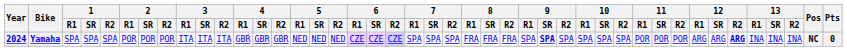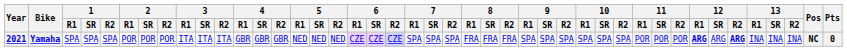 <table class="wikitable" style="text-align:center; font-size:90%">
 <tr>
 <th valign="middle" rowspan=2>Year</th>
 <th valign="middle" rowspan=2>Bike</th>
 <th colspan=3>1</th>
 <th colspan=3>2</th>
 <th colspan=3>3</th>
 <th colspan=3>4</th>
 <th colspan=3>5</th>
 <th colspan=3>6</th>
 <th colspan=3>7</th>
 <th colspan=3>8</th>
 <th colspan=3>9</th>
 <th colspan=3>10</th>
 <th colspan=3>11</th>
 <th colspan=3>12</th>
 <th colspan=3>13</th>
 <th rowspan=2>Pos</th>
 <th rowspan=2>Pts</th>
 </tr>
 <tr>
 <th>R1</th>
 <th>SR</th>
 <th>R2</th>
 <th>R1</th>
 <th>SR</th>
 <th>R2</th>
 <th>R1</th>
 <th>SR</th>
 <th>R2</th>
 <th>R1</th>
 <th>SR</th>
 <th>R2</th>
 <th>R1</th>
 <th>SR</th>
 <th>R2</th>
 <th>R1</th>
 <th>SR</th>
 <th>R2</th>
 <th>R1</th>
 <th>SR</th>
 <th>R2</th>
 <th>R1</th>
 <th>SR</th>
 <th>R2</th>
 <th>R1</th>
 <th>SR</th>
 <th>R2</th>
 <th>R1</th>
 <th>SR</th>
 <th>R2</th>
 <th>R1</th>
 <th>SR</th>
 <th>R2</th>
 <th>R1</th>
 <th>SR</th>
 <th>R2</th>
 <th>R1</th>
 <th>SR</th>
 <th>R2</th>
 </tr>
 <tr>
-<th><a href='#'>2024</a></th>
+<th><a href='#'>2021</a></th>
 <th><a href='#'>Yamaha</a></th>
 <td style="background:#;"><a href='#'>SPA</a><br></td>
 <td style="background:#;"><a href='#'>SPA</a><br></td>
 <td style="background:#;"><a href='#'>SPA</a><br></td>
 <td style="background:#;"><a href='#'>POR</a><br></td>
 <td style="background:#;"><a href='#'>POR</a><br></td>
 <td style="background:#;"><a href='#'>POR</a><br></td>
 <td style="background:#;"><a href='#'>ITA</a><br></td>
 <td style="background:#;"><a href='#'>ITA</a><br></td>
 <td style="background:#;"><a href='#'>ITA</a><br></td>
 <td style="background:#;"><a href='#'>GBR</a><br></td>
 <td style="background:#;"><a href='#'>GBR</a><br></td>
 <td style="background:#;"><a href='#'>GBR</a><br></td>
 <td style="background:#;"><a href='#'>NED</a><br></td>
 <td style="background:#;"><a href='#'>NED</a><br></td>
 <td style="background:#;"><a href='#'>NED</a><br></td>
 <td style="background:#efcfff;"><a href='#'>CZE</a><br></td>
 <td style="background:#efcfff;"><a href='#'>CZE</a><br></td>
 <td style="background:#cfcfff;"><a href='#'>CZE</a><br></td>
 <td style="background:#;"><a href='#'>SPA</a><br></td>
 <td style="background:#;"><a href='#'>SPA</a><br></td>
 <td style="background:#;"><a href='#'>SPA</a><br></td>
 <td style="background:#;"><a href='#'>FRA</a><br></td>
 <td style="background:#;"><a href='#'>FRA</a><br></td>
 <td style="background:#;"><a href='#'>FRA</a><br></td>
 <td style="background:#;"><a href='#'>SPA</a><br></td>
-<td style="background:#;"><strong><a href='#'>SPA</a><br></strong></td>
+<td style="background:#;"><a href='#'>SPA</a><br></td>
 <td style="background:#;"><a href='#'>SPA</a><br></td>
 <td style="background:#;"><a href='#'>SPA</a><br></td>
 <td style="background:#;"><a href='#'>SPA</a><br></td>
 <td style="background:#;"><a href='#'>SPA</a><br></td>
 <td style="background:#;"><a href='#'>POR</a><br></td>
 <td style="background:#;"><a href='#'>POR</a><br></td>
 <td style="background:#;"><a href='#'>POR</a><br></td>
-<td style="background:#;"><a href='#'>ARG</a><br></td>
+<td style="background:#;"><strong><a href='#'>ARG</a><br></strong></td>
 <td style="background:#;"><a href='#'>ARG</a><br></td>
 <td style="background:#;"><strong><a href='#'>ARG</a><br></strong></td>
 <td style="background:#;"><a href='#'>INA</a><br></td>
 <td style="background:#;"><a href='#'>INA</a><br></td>
 <td style="background:#;"><a href='#'>INA</a><br></td>
 <th>NC</th>
 <th>0</th>
 </tr>
 </table>
